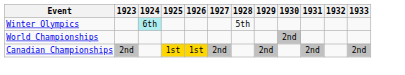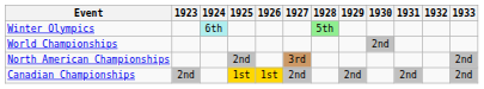 <table class="wikitable">
 <tr>
 <th>Event</th>
 <th>1923</th>
 <th>1924</th>
 <th>1925</th>
 <th>1926</th>
 <th>1927</th>
 <th>1928</th>
 <th>1929</th>
 <th>1930</th>
 <th>1931</th>
 <th>1932</th>
 <th>1933</th>
 </tr>
 <tr>
 <td><a href='#'>Winter Olympics</a></td>
 <td></td>
 <td align="center" style="background: paleturquoise;">6th</td>
 <td></td>
 <td></td>
 <td></td>
-<td align="center">5th</td>
+<td align="center" style="background: lightgreen;">5th</td>
 <td></td>
 <td></td>
 <td></td>
 <td></td>
 <td></td>
 </tr>
 <tr>
 <td><a href='#'>World Championships</a></td>
 <td></td>
 <td></td>
 <td></td>
 <td></td>
 <td></td>
 <td></td>
 <td></td>
 <td align="center" bgcolor="silver">2nd</td>
 <td></td>
 <td></td>
 <td></td>
 </tr>
 <tr>
+<td><a href='#'>North American Championships</a></td>
+<td></td>
+<td></td>
+<td align="center" bgcolor="silver">2nd</td>
+<td></td>
+<td align="center" bgcolor="cc9966">3rd</td>
+<td></td>
+<td></td>
+<td></td>
+<td></td>
+<td></td>
+<td align="center" bgcolor="silver">2nd</td>
+</tr>
+<tr>
 <td><a href='#'>Canadian Championships</a></td>
 <td align="center" bgcolor="silver">2nd</td>
 <td></td>
 <td align="center" bgcolor="gold">1st</td>
 <td align="center" bgcolor="gold">1st</td>
 <td align="center" bgcolor="silver">2nd</td>
 <td></td>
 <td align="center" bgcolor="silver">2nd</td>
 <td></td>
 <td align="center" bgcolor="silver">2nd</td>
 <td></td>
 <td align="center" bgcolor="silver">2nd</td>
 </tr>
 </table>
